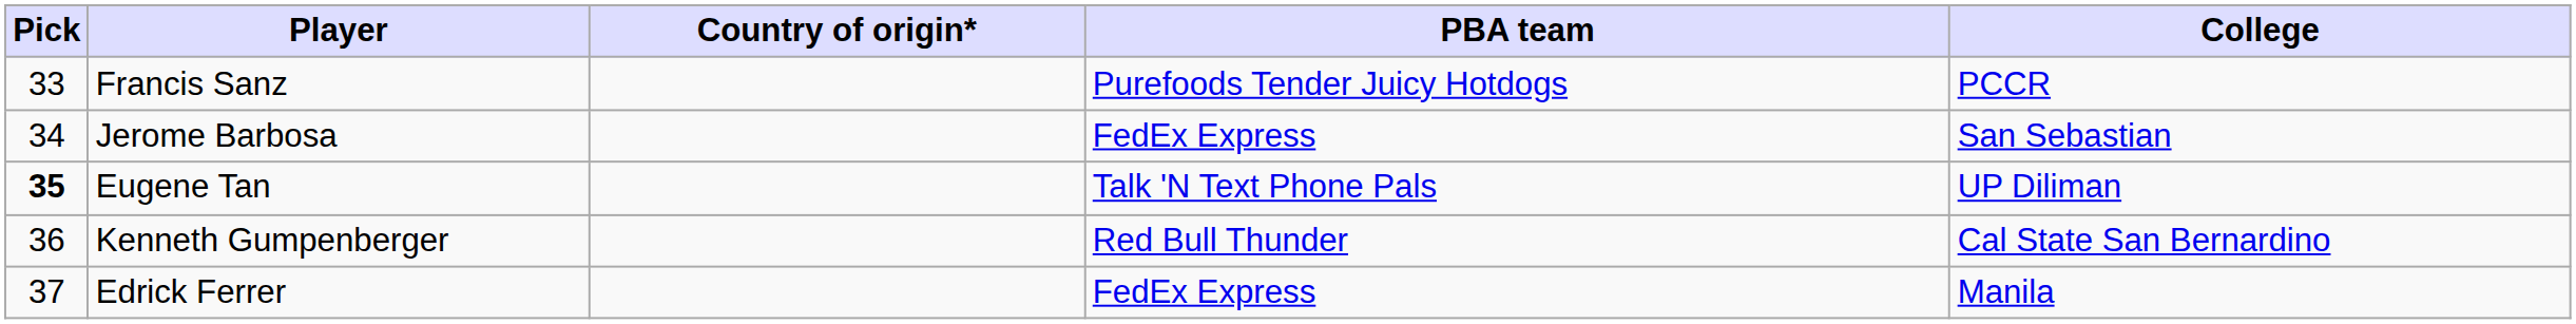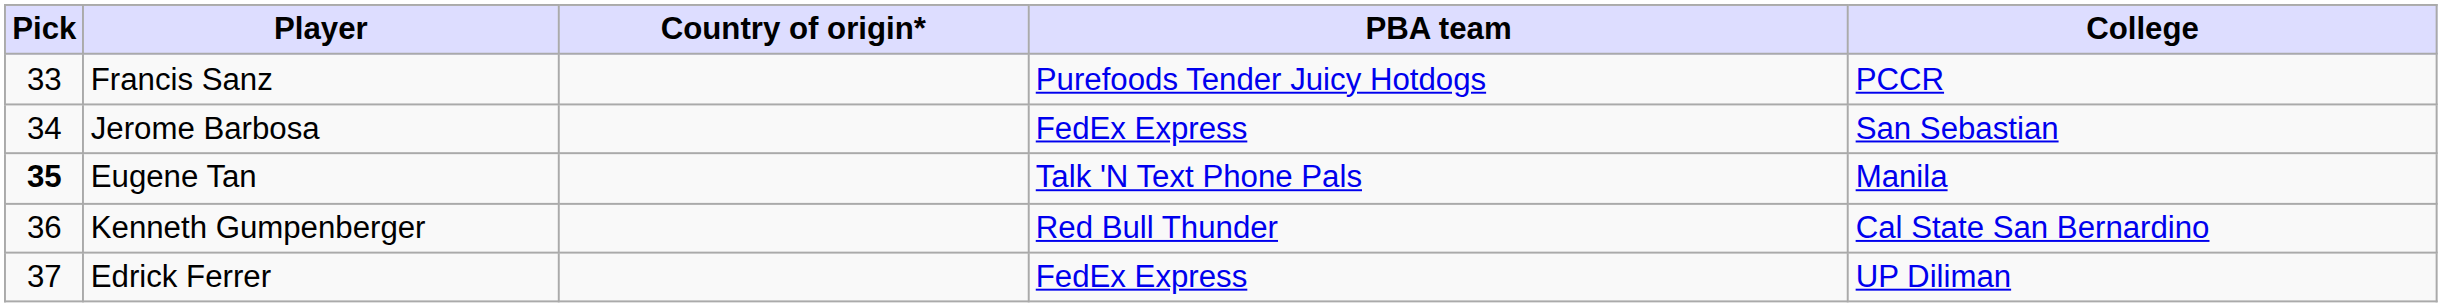 <table class="wikitable">
 <tr>
 <th style="background:#DDDDFF;">Pick</th>
 <th style="background:#DDDDFF;" width="20%">Player</th>
 <th style="background:#DDDDFF;" width="20%">Country of origin*</th>
 <th style="background:#DDDDFF;" width="35%">PBA team</th>
 <th style="background:#DDDDFF;" width="25%">College</th>
 </tr>
 <tr>
 <td align=center>33</td>
 <td>Francis Sanz</td>
 <td></td>
 <td><a href='#'>Purefoods Tender Juicy Hotdogs</a></td>
 <td><a href='#'>PCCR</a></td>
 </tr>
 <tr>
 <td align=center>34</td>
 <td>Jerome Barbosa</td>
 <td></td>
 <td><a href='#'>FedEx Express</a></td>
 <td><a href='#'>San Sebastian</a></td>
 </tr>
 <tr>
 <td align=center><strong>35</strong></td>
 <td>Eugene Tan</td>
 <td></td>
 <td><a href='#'>Talk 'N Text Phone Pals</a></td>
-<td><a href='#'>UP Diliman</a></td>
+<td><a href='#'>Manila</a></td>
 </tr>
 <tr>
 <td align=center>36</td>
 <td>Kenneth Gumpenberger</td>
 <td></td>
 <td><a href='#'>Red Bull Thunder</a></td>
 <td><a href='#'>Cal State San Bernardino</a></td>
 </tr>
 <tr>
 <td align=center>37</td>
 <td>Edrick Ferrer</td>
 <td></td>
 <td><a href='#'>FedEx Express</a></td>
-<td><a href='#'>Manila</a></td>
+<td><a href='#'>UP Diliman</a></td>
 </tr>
 </table>
